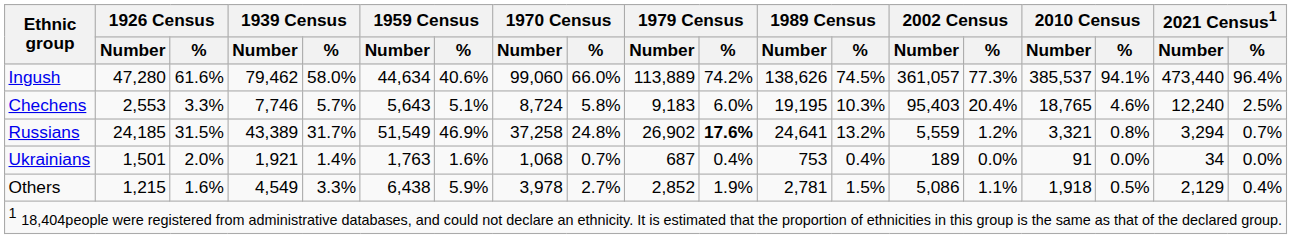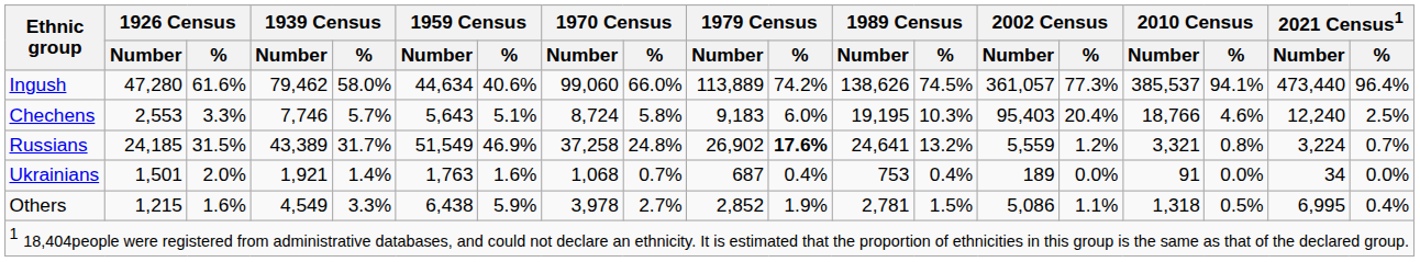 <table class="wikitable" style="text-align: right;">
 <tr style="background:#e0e0e0;">
 <th rowspan="2">Ethnic<br>group</th>
 <th colspan="2">1926 Census</th>
 <th colspan="2">1939 Census</th>
 <th colspan="2">1959 Census</th>
 <th colspan="2">1970 Census</th>
 <th colspan="2">1979 Census</th>
 <th colspan="2">1989 Census</th>
 <th colspan="2">2002 Census</th>
 <th colspan="2">2010 Census</th>
 <th colspan="2">2021 Census<sup>1</sup></th>
 </tr>
 <tr style="background:#e0e0e0;">
 <th>Number</th>
 <th>%</th>
 <th>Number</th>
 <th>%</th>
 <th>Number</th>
 <th>%</th>
 <th>Number</th>
 <th>%</th>
 <th>Number</th>
 <th>%</th>
 <th>Number</th>
 <th>%</th>
 <th>Number</th>
 <th>%</th>
 <th>Number</th>
 <th>%</th>
 <th>Number</th>
 <th>%</th>
 </tr>
 <tr>
 <td style="text-align:left;"><a href='#'>Ingush</a></td>
 <td>47,280</td>
 <td>61.6%</td>
 <td>79,462</td>
 <td>58.0%</td>
 <td>44,634</td>
 <td>40.6%</td>
 <td>99,060</td>
 <td>66.0%</td>
 <td>113,889</td>
 <td>74.2%</td>
 <td>138,626</td>
 <td>74.5%</td>
 <td>361,057</td>
 <td>77.3%</td>
 <td>385,537</td>
 <td>94.1%</td>
 <td>473,440</td>
 <td>96.4%</td>
 </tr>
 <tr>
 <td style="text-align:left;"><a href='#'>Chechens</a></td>
 <td>2,553</td>
 <td>3.3%</td>
 <td>7,746</td>
 <td>5.7%</td>
 <td>5,643</td>
 <td>5.1%</td>
 <td>8,724</td>
 <td>5.8%</td>
 <td>9,183</td>
 <td>6.0%</td>
 <td>19,195</td>
 <td>10.3%</td>
 <td>95,403</td>
 <td>20.4%</td>
-<td>18,765</td>
+<td>18,766</td>
 <td>4.6%</td>
 <td>12,240</td>
 <td>2.5%</td>
 </tr>
 <tr>
 <td style="text-align:left;"><a href='#'>Russians</a></td>
 <td>24,185</td>
 <td>31.5%</td>
 <td>43,389</td>
 <td>31.7%</td>
 <td>51,549</td>
 <td>46.9%</td>
 <td>37,258</td>
 <td>24.8%</td>
 <td>26,902</td>
 <td><strong>17.6%</strong></td>
 <td>24,641</td>
 <td>13.2%</td>
 <td>5,559</td>
 <td>1.2%</td>
 <td>3,321</td>
 <td>0.8%</td>
-<td>3,294</td>
+<td>3,224</td>
 <td>0.7%</td>
 </tr>
 <tr>
 <td align="left"><a href='#'>Ukrainians</a></td>
 <td>1,501</td>
 <td>2.0%</td>
 <td>1,921</td>
 <td>1.4%</td>
 <td>1,763</td>
 <td>1.6%</td>
 <td>1,068</td>
 <td>0.7%</td>
 <td>687</td>
 <td>0.4%</td>
 <td>753</td>
 <td>0.4%</td>
 <td>189</td>
 <td>0.0%</td>
 <td>91</td>
 <td>0.0%</td>
 <td>34</td>
 <td>0.0%</td>
 </tr>
 <tr>
 <td style="text-align:left;">Others</td>
 <td>1,215</td>
 <td>1.6%</td>
 <td>4,549</td>
 <td>3.3%</td>
 <td>6,438</td>
 <td>5.9%</td>
 <td>3,978</td>
 <td>2.7%</td>
 <td>2,852</td>
 <td>1.9%</td>
 <td>2,781</td>
 <td>1.5%</td>
 <td>5,086</td>
 <td>1.1%</td>
-<td>1,918</td>
+<td>1,318</td>
 <td>0.5%</td>
-<td>2,129</td>
+<td>6,995</td>
 <td>0.4%</td>
 </tr>
 <tr>
 <td style="text-align:left;" colspan="19"><sup>1</sup> <small>18,404people were registered from administrative databases, and could not declare an ethnicity. It is estimated that the proportion of ethnicities in this group is the same as that of the declared group.</small></td>
 </tr>
 </table>
